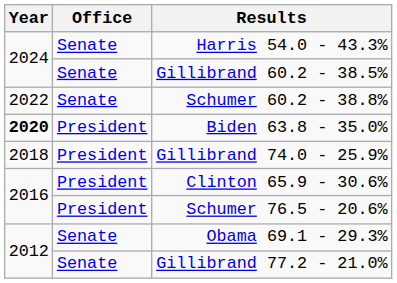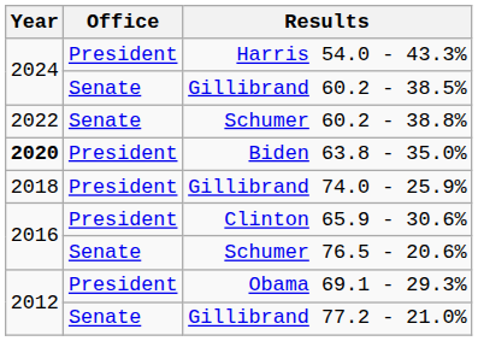 <table class=wikitable>
 <tr>
 <th width="30">Year</th>
 <th width="60">Office</th>
 <th width="180">Results</th>
 </tr>
 <tr>
 <td rowspan="2">2024</td>
-<td><a href='#'>Senate</a></td>
+<td><a href='#'>President</a></td>
 <td align="right" ><a href='#'>Harris</a> 54.0 - 43.3%</td>
 </tr>
 <tr>
 <td><a href='#'>Senate</a></td>
 <td align="right" ><a href='#'>Gillibrand</a> 60.2 - 38.5%</td>
 </tr>
 <tr>
 <td>2022</td>
 <td><a href='#'>Senate</a></td>
 <td align="right" ><a href='#'>Schumer</a> 60.2 - 38.8%</td>
 </tr>
 <tr>
 <td><strong>2020</strong></td>
 <td><a href='#'>President</a></td>
 <td align="right" ><a href='#'>Biden</a> 63.8 - 35.0%</td>
 </tr>
 <tr>
 <td>2018</td>
 <td><a href='#'>President</a></td>
 <td align="right" ><a href='#'>Gillibrand</a> 74.0 - 25.9%</td>
 </tr>
 <tr>
 <td rowspan="2">2016</td>
 <td><a href='#'>President</a></td>
 <td align="right" ><a href='#'>Clinton</a> 65.9 - 30.6%</td>
 </tr>
 <tr>
-<td><a href='#'>President</a></td>
+<td><a href='#'>Senate</a></td>
 <td align="right" ><a href='#'>Schumer</a> 76.5 - 20.6%</td>
 </tr>
 <tr>
 <td rowspan="2">2012</td>
-<td><a href='#'>Senate</a></td>
+<td><a href='#'>President</a></td>
 <td align="right" ><a href='#'>Obama</a> 69.1 - 29.3%</td>
 </tr>
 <tr>
 <td><a href='#'>Senate</a></td>
 <td align="right" ><a href='#'>Gillibrand</a> 77.2 - 21.0%</td>
 </tr>
 </table>
